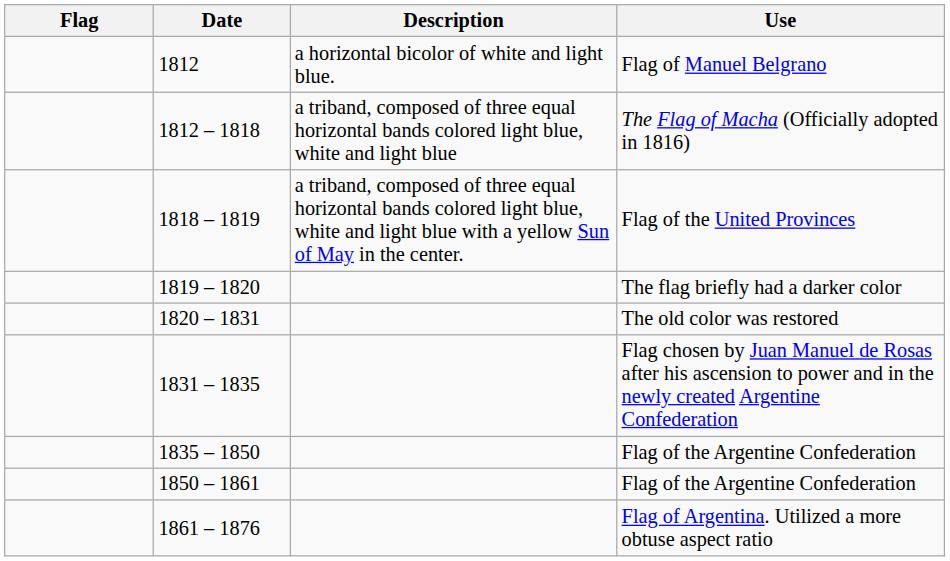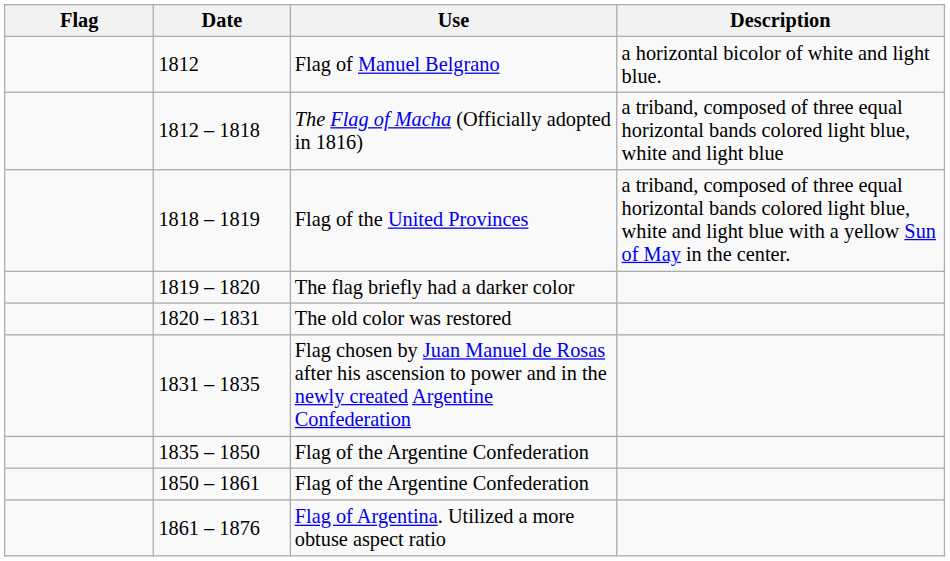 <table class="wikitable">
 <tr>
 <th style="width:110px;">Flag</th>
 <th style="width:100px;">Date</th>
+<th style="width:250px;">Use</th>
 <th style="width:250px;">Description</th>
-<th style="width:250px;">Use</th>
 </tr>
 <tr>
 <td></td>
 <td>1812</td>
+<td>Flag of <a href='#'>Manuel Belgrano</a></td>
 <td>a horizontal bicolor of white and light blue.</td>
-<td>Flag of <a href='#'>Manuel Belgrano</a></td>
 </tr>
 <tr>
 <td></td>
 <td>1812 – 1818</td>
+<td><em>The <a href='#'>Flag of Macha</a></em> (Officially adopted in 1816)</td>
 <td>a triband, composed of three equal horizontal bands colored light blue, white and light blue</td>
-<td><em>The <a href='#'>Flag of Macha</a></em> (Officially adopted in 1816)</td>
 </tr>
 <tr>
 <td></td>
 <td>1818 – 1819</td>
+<td>Flag of the <a href='#'>United Provinces</a></td>
 <td>a triband, composed of three equal horizontal bands colored light blue, white and light blue with a yellow <a href='#'>Sun of May</a> in the center.</td>
-<td>Flag of the <a href='#'>United Provinces</a></td>
 </tr>
 <tr>
 <td></td>
 <td>1819 – 1820</td>
+<td>The flag briefly had a darker color</td>
 <td></td>
-<td>The flag briefly had a darker color</td>
 </tr>
 <tr>
 <td></td>
 <td>1820 – 1831</td>
+<td>The old color was restored</td>
 <td></td>
-<td>The old color was restored</td>
 </tr>
 <tr>
 <td></td>
 <td>1831 – 1835</td>
+<td>Flag chosen by <a href='#'>Juan Manuel de Rosas</a> after his ascension to power and in the <a href='#'>newly created</a> <a href='#'>Argentine Confederation</a></td>
 <td></td>
-<td>Flag chosen by <a href='#'>Juan Manuel de Rosas</a> after his ascension to power and in the <a href='#'>newly created</a> <a href='#'>Argentine Confederation</a></td>
 </tr>
 <tr>
 <td></td>
 <td>1835 – 1850</td>
+<td>Flag of the Argentine Confederation</td>
 <td></td>
-<td>Flag of the Argentine Confederation</td>
 </tr>
 <tr>
 <td></td>
 <td>1850 – 1861</td>
+<td>Flag of the Argentine Confederation</td>
 <td></td>
-<td>Flag of the Argentine Confederation</td>
 </tr>
 <tr>
 <td></td>
 <td>1861 – 1876</td>
+<td><a href='#'>Flag of Argentina</a>. Utilized a more obtuse aspect ratio</td>
 <td></td>
-<td><a href='#'>Flag of Argentina</a>. Utilized a more obtuse aspect ratio</td>
 </tr>
 </table>
